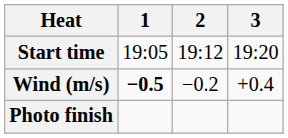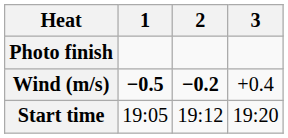 <table class="wikitable" style="text-align:center">
 <tr>
 <th>Heat</th>
 <th>1</th>
 <th>2</th>
 <th>3</th>
 </tr>
 <tr>
+<th>Photo finish</th>
+<td></td>
+<td></td>
+<td></td>
+</tr>
+<tr>
+<th>Wind (m/s)</th>
+<td><strong>−0.5</strong></td>
+<td><strong>−0.2</strong></td>
+<td>+0.4</td>
+</tr>
+<tr>
 <th>Start time</th>
 <td>19:05</td>
 <td>19:12</td>
 <td>19:20</td>
 </tr>
-<tr>
-<th>Wind (m/s)</th>
-<td><strong>−0.5</strong></td>
-<td>−0.2</td>
-<td>+0.4</td>
-</tr>
-<tr>
-<th>Photo finish</th>
-<td></td>
-<td></td>
-<td></td>
-</tr>
 </table>
